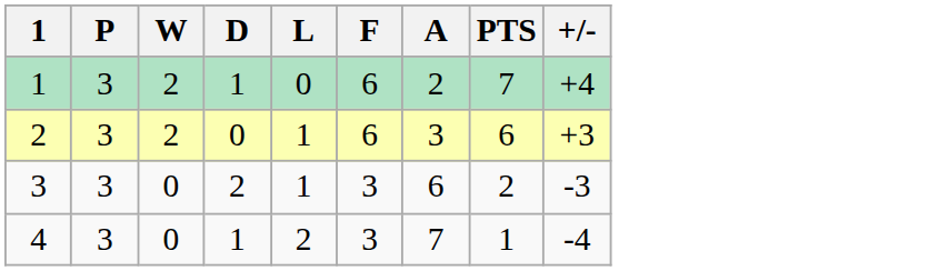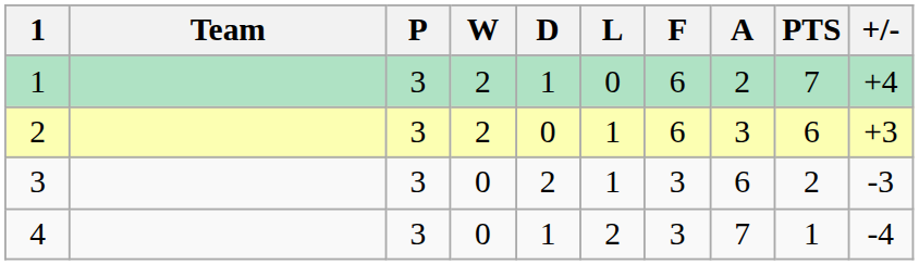 <table class="wikitable" border="1">
 <tr>
 <th width="25">1</th>
+<th width="150">Team</th>
 <th width="25">P</th>
 <th width="25">W</th>
 <th width="25">D</th>
 <th width="25">L</th>
 <th width="25">F</th>
 <th width="25">A</th>
 <th width="25">PTS</th>
 <th width="25">+/-</th>
 </tr>
 <tr bgcolor="AFE2C4">
 <td align="center">1</td>
+<td></td>
 <td align="center">3</td>
 <td align="center">2</td>
 <td align="center">1</td>
 <td align="center">0</td>
 <td align="center">6</td>
 <td align="center">2</td>
 <td align="center">7</td>
 <td align="center">+4</td>
 </tr>
 <tr bgcolor="FCFFB2">
 <td align="center">2</td>
+<td></td>
 <td align="center">3</td>
 <td align="center">2</td>
 <td align="center">0</td>
 <td align="center">1</td>
 <td align="center">6</td>
 <td align="center">3</td>
 <td align="center">6</td>
 <td align="center">+3</td>
 </tr>
 <tr>
 <td align="center">3</td>
+<td></td>
 <td align="center">3</td>
 <td align="center">0</td>
 <td align="center">2</td>
 <td align="center">1</td>
 <td align="center">3</td>
 <td align="center">6</td>
 <td align="center">2</td>
 <td align="center">-3</td>
 </tr>
 <tr>
 <td align="center">4</td>
+<td></td>
 <td align="center">3</td>
 <td align="center">0</td>
 <td align="center">1</td>
 <td align="center">2</td>
 <td align="center">3</td>
 <td align="center">7</td>
 <td align="center">1</td>
 <td align="center">-4</td>
 </tr>
 </table>
